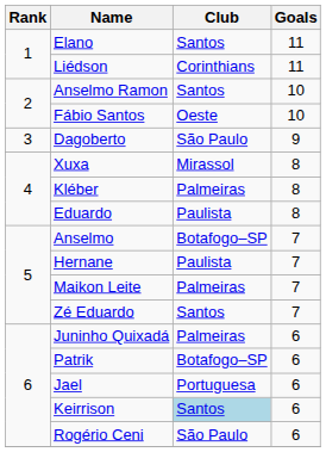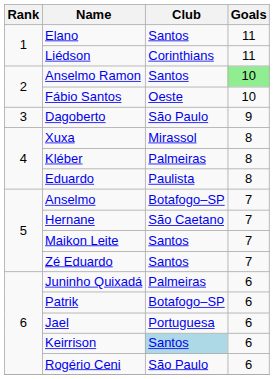 <table class="wikitable">
 <tr>
 <th>Rank</th>
 <th>Name</th>
 <th>Club</th>
 <th>Goals</th>
 </tr>
 <tr>
 <td style="text-align:center;" rowspan=2>1</td>
 <td> <a href='#'>Elano</a></td>
 <td><a href='#'>Santos</a></td>
 <td align=center>11</td>
 </tr>
 <tr>
 <td> <a href='#'>Liédson</a></td>
 <td><a href='#'>Corinthians</a></td>
 <td align=center>11</td>
 </tr>
 <tr>
 <td style="text-align:center;" rowspan=2>2</td>
 <td> <a href='#'>Anselmo Ramon</a></td>
 <td><a href='#'>Santos</a></td>
-<td align=center>10</td>
+<td align=center style="background: lightgreen;">10</td>
 </tr>
 <tr>
 <td> <a href='#'>Fábio Santos</a></td>
 <td><a href='#'>Oeste</a></td>
 <td align=center>10</td>
 </tr>
 <tr>
 <td style="text-align:center;" rowspan=>3</td>
 <td> <a href='#'>Dagoberto</a></td>
 <td><a href='#'>São Paulo</a></td>
 <td align=center>9</td>
 </tr>
 <tr>
 <td style="text-align:center;" rowspan=3>4</td>
 <td> <a href='#'>Xuxa</a></td>
 <td><a href='#'>Mirassol</a></td>
 <td align=center>8</td>
 </tr>
 <tr>
 <td> <a href='#'>Kléber</a></td>
 <td><a href='#'>Palmeiras</a></td>
 <td align=center>8</td>
 </tr>
 <tr>
 <td> <a href='#'>Eduardo</a></td>
 <td><a href='#'>Paulista</a></td>
 <td align=center>8</td>
 </tr>
 <tr>
 <td style="text-align:center;" rowspan=4>5</td>
 <td> <a href='#'>Anselmo</a></td>
 <td><a href='#'>Botafogo–SP</a></td>
 <td align=center>7</td>
 </tr>
 <tr>
 <td> <a href='#'>Hernane</a></td>
-<td><a href='#'>Paulista</a></td>
+<td><a href='#'>São Caetano</a></td>
 <td align=center>7</td>
 </tr>
 <tr>
 <td> <a href='#'>Maikon Leite</a></td>
-<td><a href='#'>Palmeiras</a></td>
+<td><a href='#'>Santos</a></td>
 <td align=center>7</td>
 </tr>
 <tr>
 <td> <a href='#'>Zé Eduardo</a></td>
 <td><a href='#'>Santos</a></td>
 <td align=center>7</td>
 </tr>
 <tr>
 <td style="text-align:center;" rowspan=5>6</td>
 <td> <a href='#'>Juninho Quixadá</a></td>
 <td><a href='#'>Palmeiras</a></td>
 <td align=center>6</td>
 </tr>
 <tr>
 <td> <a href='#'>Patrik</a></td>
 <td><a href='#'>Botafogo–SP</a></td>
 <td align=center>6</td>
 </tr>
 <tr>
 <td> <a href='#'>Jael</a></td>
 <td><a href='#'>Portuguesa</a></td>
 <td align=center>6</td>
 </tr>
 <tr>
 <td> <a href='#'>Keirrison</a></td>
 <td style="background: lightblue;"><a href='#'>Santos</a></td>
 <td align=center>6</td>
 </tr>
 <tr>
 <td> <a href='#'>Rogério Ceni</a></td>
 <td><a href='#'>São Paulo</a></td>
 <td align=center>6</td>
 </tr>
 <tr>
 </tr>
 </table>
